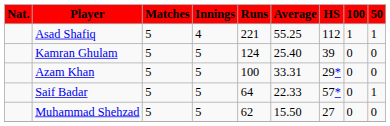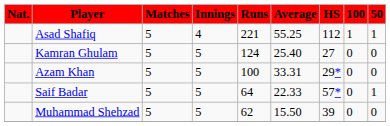 <table class="wikitable sortable" style="font-size:100%">
 <tr>
 <th style="text-align:center; background:#FF0000; color:black;">Nat.</th>
 <th style="text-align:center; background:#FF0000; color:black;">Player</th>
 <th style="text-align:center; background:#FF0000; color:black;">Matches</th>
 <th style="text-align:center; background:#FF0000; color:black;">Innings</th>
 <th style="text-align:center; background:#FF0000; color:black;">Runs</th>
 <th style="text-align:center; background:#FF0000; color:black;">Average</th>
 <th style="text-align:center; background:#FF0000; color:black;">HS</th>
 <th style="text-align:center; background:#FF0000; color:black;">100</th>
 <th style="text-align:center; background:#FF0000; color:black;">50</th>
 </tr>
 <tr>
 <td></td>
 <td><a href='#'>Asad Shafiq</a></td>
 <td>5</td>
 <td>4</td>
 <td>221</td>
 <td>55.25</td>
 <td>112</td>
 <td>1</td>
 <td>1</td>
 </tr>
 <tr>
 <td></td>
 <td><a href='#'>Kamran Ghulam</a></td>
 <td>5</td>
 <td>5</td>
 <td>124</td>
 <td>25.40</td>
-<td>39</td>
+<td>27</td>
 <td>0</td>
 <td>0</td>
 </tr>
 <tr>
 <td></td>
 <td><a href='#'>Azam Khan</a></td>
 <td>5</td>
 <td>5</td>
 <td>100</td>
 <td>33.31</td>
 <td>29<a href='#'>*</a></td>
 <td>0</td>
 <td>0</td>
 </tr>
 <tr>
 <td></td>
 <td><a href='#'>Saif Badar</a></td>
 <td>5</td>
 <td>5</td>
 <td>64</td>
 <td>22.33</td>
 <td>57<a href='#'>*</a></td>
 <td>0</td>
 <td>1</td>
 </tr>
 <tr>
 <td></td>
 <td><a href='#'>Muhammad Shehzad</a></td>
 <td>5</td>
 <td>5</td>
 <td>62</td>
 <td>15.50</td>
-<td>27</td>
+<td>39</td>
 <td>0</td>
 <td>0</td>
 </tr>
 <tr>
 </tr>
 </table>
